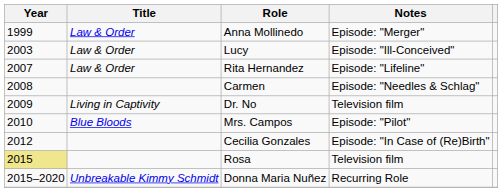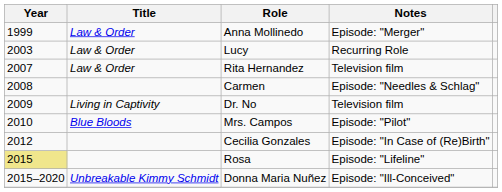 <table class="wikitable sortable">
 <tr>
 <th>Year</th>
 <th>Title</th>
 <th>Role</th>
 <th class="unsortable">Notes</th>
 <th class="unsortable"></th>
 </tr>
 <tr>
 <td>1999</td>
 <td><em><a href='#'>Law & Order</a></em></td>
 <td>Anna Mollinedo</td>
 <td>Episode: "Merger"</td>
 <td style="text-align:center;"></td>
 </tr>
 <tr>
 <td>2003</td>
 <td><em>Law & Order</em></td>
 <td>Lucy</td>
-<td>Episode: "Ill-Conceived"</td>
+<td>Recurring Role</td>
 <td style="text-align:center;"></td>
 </tr>
 <tr>
 <td>2007</td>
 <td><em>Law & Order</em></td>
 <td>Rita Hernandez</td>
-<td>Episode: "Lifeline"</td>
+<td>Television film</td>
 <td style="text-align:center;"></td>
 </tr>
 <tr>
 <td>2008</td>
 <td><em></em></td>
 <td>Carmen</td>
 <td>Episode: "Needles & Schlag"</td>
 <td style="text-align:center;"></td>
 </tr>
 <tr>
 <td>2009</td>
 <td><em>Living in Captivity</em></td>
 <td>Dr. No</td>
 <td>Television film</td>
 <td></td>
 </tr>
 <tr>
 <td>2010</td>
 <td><em><a href='#'>Blue Bloods</a></em></td>
 <td>Mrs. Campos</td>
 <td>Episode: "Pilot"</td>
 <td style="text-align:center;"></td>
 </tr>
 <tr>
 <td>2012</td>
 <td><em></em></td>
 <td>Cecilia Gonzales</td>
 <td>Episode: "In Case of (Re)Birth"</td>
 <td style="text-align:center;"></td>
 </tr>
 <tr>
 <td style="background: khaki;">2015</td>
 <td><em></em></td>
 <td>Rosa</td>
-<td>Television film</td>
+<td>Episode: "Lifeline"</td>
 <td></td>
 </tr>
 <tr>
 <td>2015–2020</td>
 <td><em><a href='#'>Unbreakable Kimmy Schmidt</a></em></td>
 <td>Donna Maria Nuñez</td>
-<td>Recurring Role</td>
+<td>Episode: "Ill-Conceived"</td>
 <td style="text-align:center;"></td>
 </tr>
 <tr>
 </tr>
 </table>
